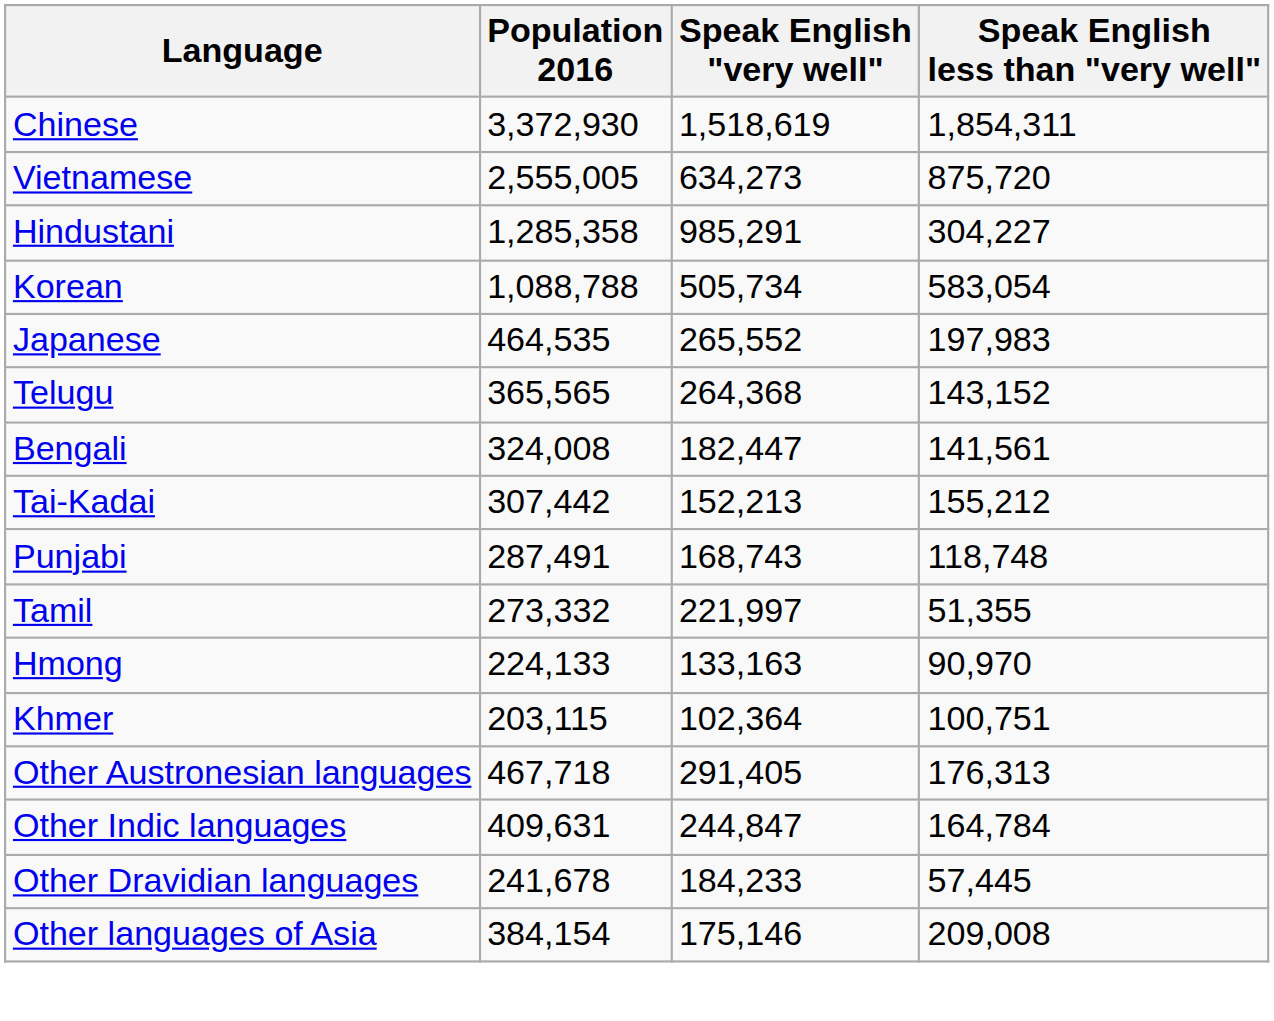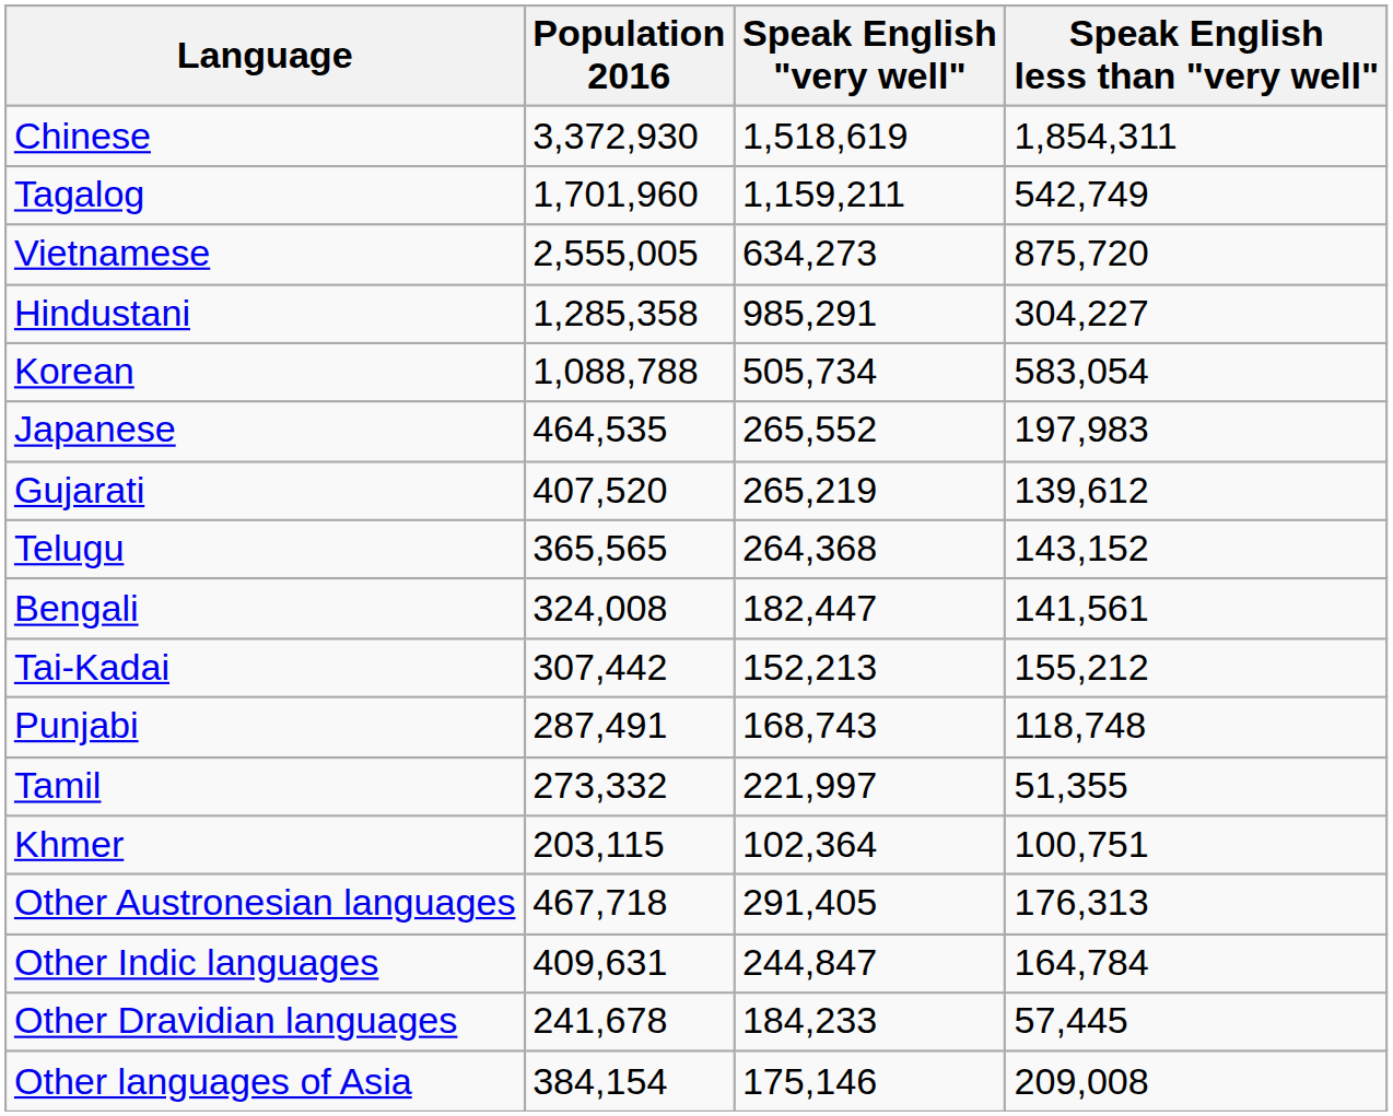 <table class="wikitable sortable">
 <tr>
 <th>Language</th>
 <th>Population<br>2016</th>
 <th>Speak English<br>"very well"</th>
 <th>Speak English<br>less than "very well"</th>
 </tr>
 <tr>
 <td><a href='#'>Chinese</a></td>
 <td>3,372,930</td>
 <td>1,518,619</td>
 <td>1,854,311</td>
+</tr>
+<tr>
+<td><a href='#'>Tagalog</a></td>
+<td>1,701,960</td>
+<td>1,159,211</td>
+<td>542,749</td>
 </tr>
 <tr>
 <td><a href='#'>Vietnamese</a></td>
 <td>2,555,005</td>
 <td>634,273</td>
 <td>875,720</td>
 </tr>
 <tr>
 <td><a href='#'>Hindustani</a></td>
 <td>1,285,358</td>
 <td>985,291</td>
 <td>304,227</td>
 </tr>
 <tr>
 <td><a href='#'>Korean</a></td>
 <td>1,088,788</td>
 <td>505,734</td>
 <td>583,054</td>
 </tr>
 <tr>
 <td><a href='#'>Japanese</a></td>
 <td>464,535</td>
 <td>265,552</td>
 <td>197,983</td>
+</tr>
+<tr>
+<td><a href='#'>Gujarati</a></td>
+<td>407,520</td>
+<td>265,219</td>
+<td>139,612</td>
 </tr>
 <tr>
 <td><a href='#'>Telugu</a></td>
 <td>365,565</td>
 <td>264,368</td>
 <td>143,152</td>
 </tr>
 <tr>
 <td><a href='#'>Bengali</a></td>
 <td>324,008</td>
 <td>182,447</td>
 <td>141,561</td>
 </tr>
 <tr>
 <td><a href='#'>Tai-Kadai</a></td>
 <td>307,442</td>
 <td>152,213</td>
 <td>155,212</td>
 </tr>
 <tr>
 <td><a href='#'>Punjabi</a></td>
 <td>287,491</td>
 <td>168,743</td>
 <td>118,748</td>
 </tr>
 <tr>
 <td><a href='#'>Tamil</a></td>
 <td>273,332</td>
 <td>221,997</td>
 <td>51,355</td>
 </tr>
 <tr>
-<td><a href='#'>Hmong</a></td>
-<td>224,133</td>
-<td>133,163</td>
-<td>90,970</td>
-</tr>
-<tr>
 <td><a href='#'>Khmer</a></td>
 <td>203,115</td>
 <td>102,364</td>
 <td>100,751</td>
 </tr>
 <tr>
 <td><a href='#'>Other Austronesian languages</a></td>
 <td>467,718</td>
 <td>291,405</td>
 <td>176,313</td>
 </tr>
 <tr>
 <td><a href='#'>Other Indic languages</a></td>
 <td>409,631</td>
 <td>244,847</td>
 <td>164,784</td>
 </tr>
 <tr>
 <td><a href='#'>Other Dravidian languages</a></td>
 <td>241,678</td>
 <td>184,233</td>
 <td>57,445</td>
 </tr>
 <tr>
 <td><a href='#'>Other languages of Asia</a></td>
 <td>384,154</td>
 <td>175,146</td>
 <td>209,008</td>
 </tr>
 </table>
